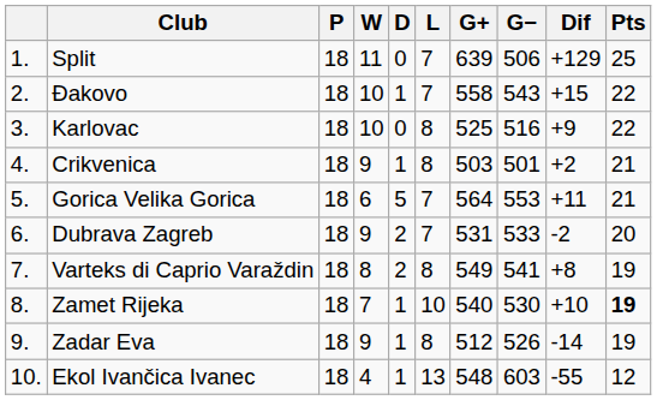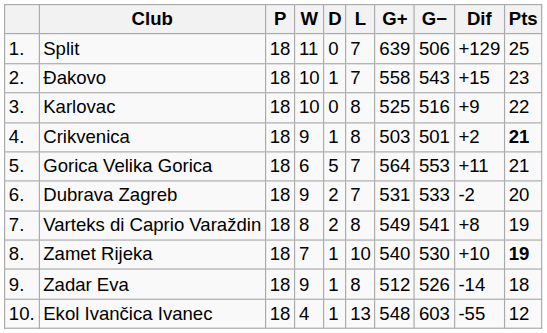 <table class="wikitable sortable">
 <tr>
 <th></th>
 <th>Club</th>
 <th>P</th>
 <th>W</th>
 <th>D</th>
 <th>L</th>
 <th>G+</th>
 <th>G−</th>
 <th>Dif</th>
 <th>Pts</th>
 </tr>
 <tr>
 <td>1.</td>
 <td>Split</td>
 <td>18</td>
 <td>11</td>
 <td>0</td>
 <td>7</td>
 <td>639</td>
 <td>506</td>
 <td>+129</td>
 <td>25</td>
 </tr>
 <tr>
 <td>2.</td>
 <td>Đakovo</td>
 <td>18</td>
 <td>10</td>
 <td>1</td>
 <td>7</td>
 <td>558</td>
 <td>543</td>
 <td>+15</td>
-<td>22</td>
+<td>23</td>
 </tr>
 <tr>
 <td>3.</td>
 <td>Karlovac</td>
 <td>18</td>
 <td>10</td>
 <td>0</td>
 <td>8</td>
 <td>525</td>
 <td>516</td>
 <td>+9</td>
 <td>22</td>
 </tr>
 <tr>
 <td>4.</td>
 <td>Crikvenica</td>
 <td>18</td>
 <td>9</td>
 <td>1</td>
 <td>8</td>
 <td>503</td>
 <td>501</td>
 <td>+2</td>
-<td>21</td>
+<td><strong>21</strong></td>
 </tr>
 <tr>
 <td>5.</td>
 <td>Gorica Velika Gorica</td>
 <td>18</td>
 <td>6</td>
 <td>5</td>
 <td>7</td>
 <td>564</td>
 <td>553</td>
 <td>+11</td>
 <td>21</td>
 </tr>
 <tr>
 <td>6.</td>
 <td>Dubrava Zagreb</td>
 <td>18</td>
 <td>9</td>
 <td>2</td>
 <td>7</td>
 <td>531</td>
 <td>533</td>
 <td>-2</td>
 <td>20</td>
 </tr>
 <tr>
 <td>7.</td>
 <td>Varteks di Caprio Varaždin</td>
 <td>18</td>
 <td>8</td>
 <td>2</td>
 <td>8</td>
 <td>549</td>
 <td>541</td>
 <td>+8</td>
 <td>19</td>
 </tr>
 <tr>
 <td>8.</td>
 <td>Zamet Rijeka</td>
 <td>18</td>
 <td>7</td>
 <td>1</td>
 <td>10</td>
 <td>540</td>
 <td>530</td>
 <td>+10</td>
 <td><strong>19</strong></td>
 </tr>
 <tr>
 <td>9.</td>
 <td>Zadar Eva</td>
 <td>18</td>
 <td>9</td>
 <td>1</td>
 <td>8</td>
 <td>512</td>
 <td>526</td>
 <td>-14</td>
-<td>19</td>
+<td>18</td>
 </tr>
 <tr>
 <td>10.</td>
 <td>Ekol Ivančica Ivanec</td>
 <td>18</td>
 <td>4</td>
 <td>1</td>
 <td>13</td>
 <td>548</td>
 <td>603</td>
 <td>-55</td>
 <td>12</td>
 </tr>
 </table>
